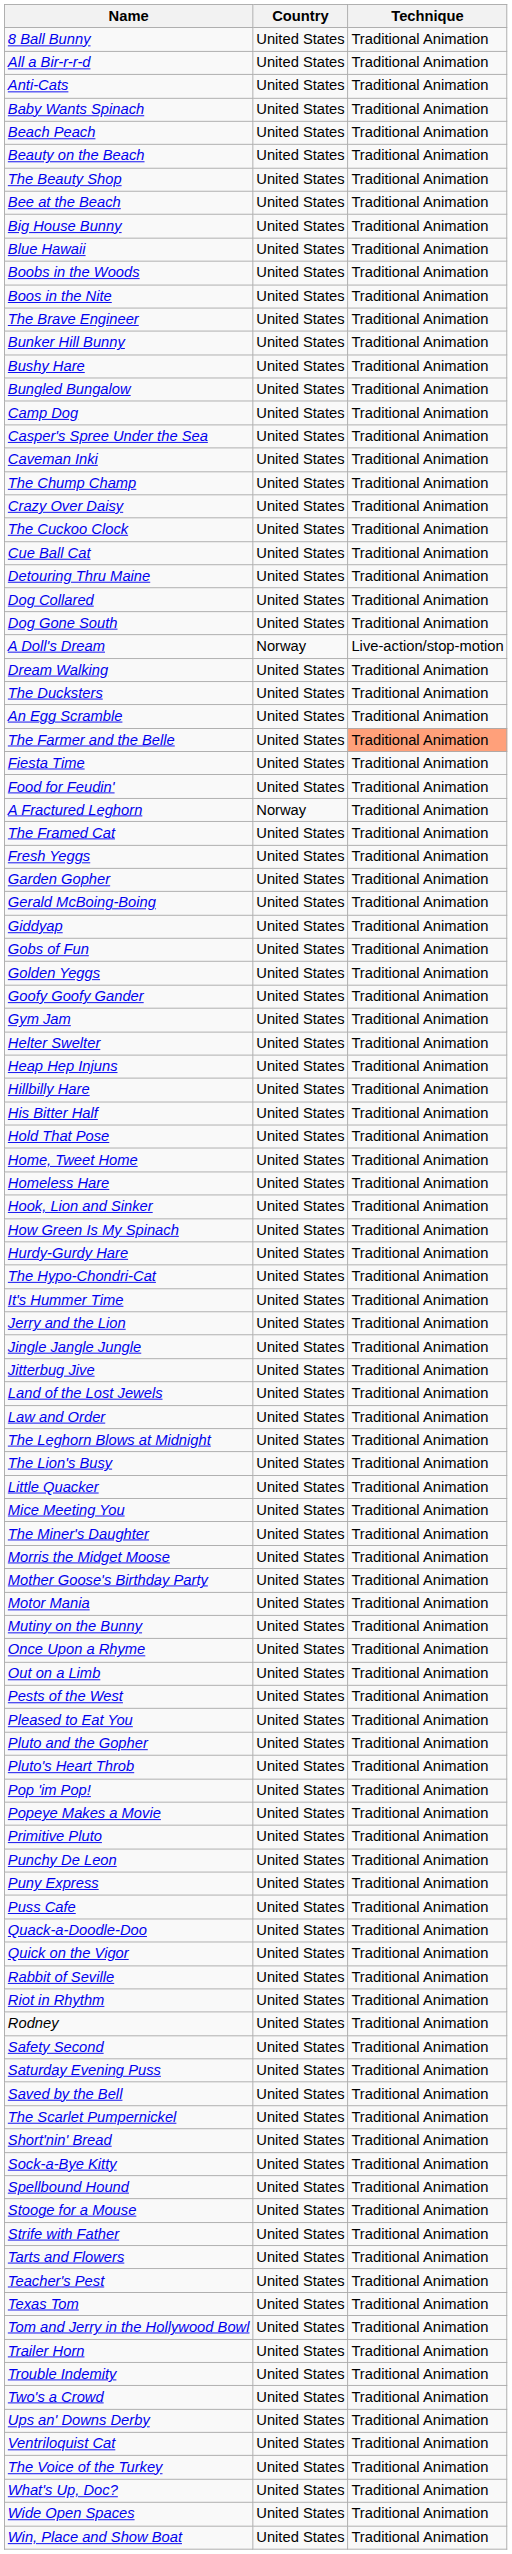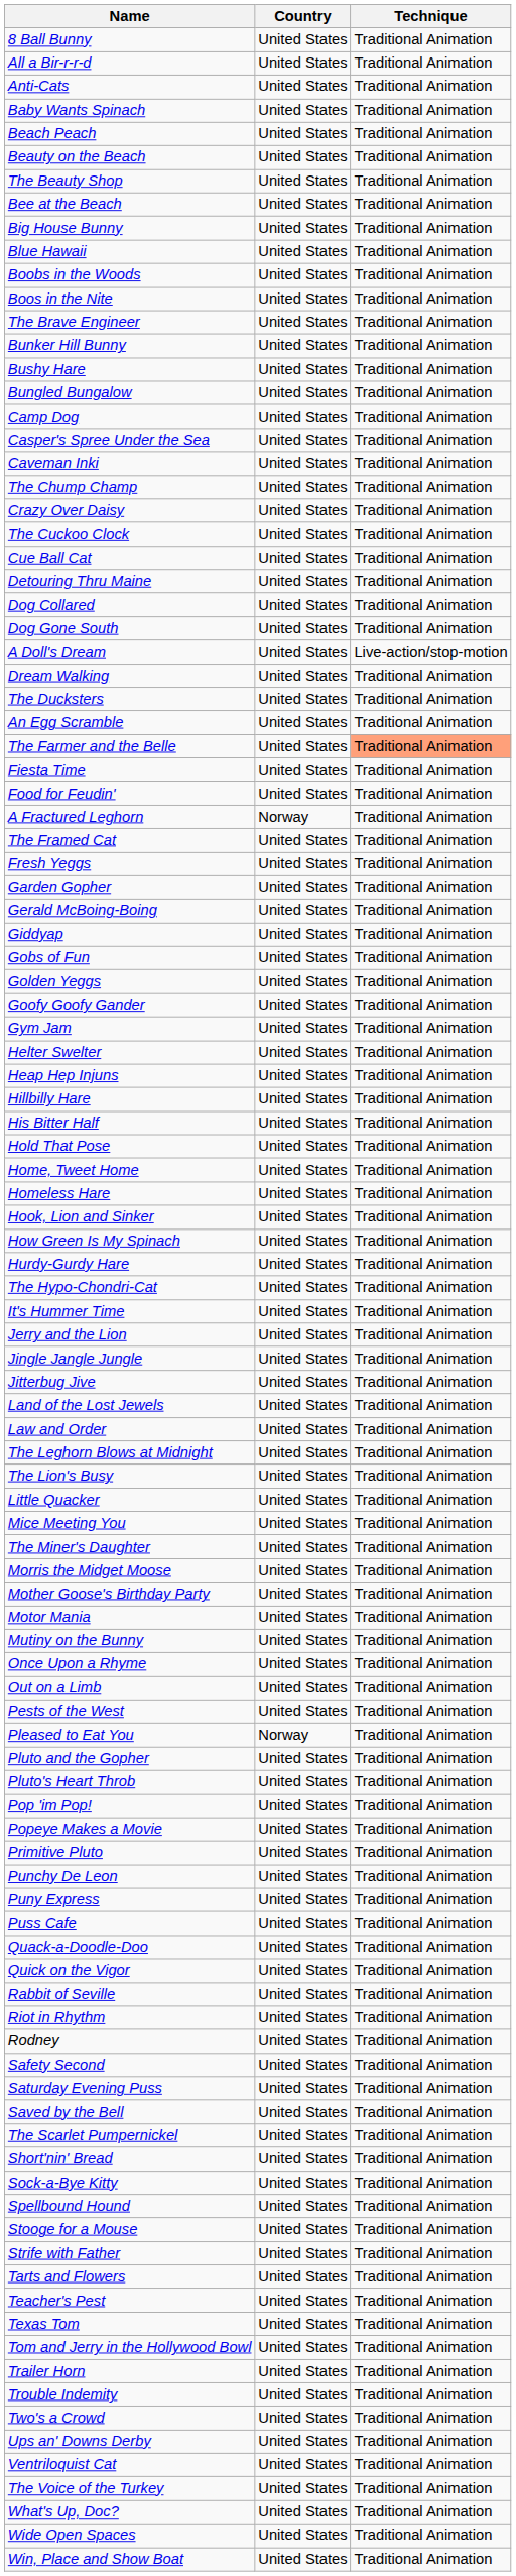 <table class="wikitable sortable">
 <tr>
 <th>Name</th>
 <th>Country</th>
 <th>Technique</th>
 </tr>
 <tr>
 <td><em><a href='#'>8 Ball Bunny</a></em></td>
 <td>United States</td>
 <td>Traditional Animation</td>
 </tr>
 <tr>
 <td><em><a href='#'>All a Bir-r-r-d</a></em></td>
 <td>United States</td>
 <td>Traditional Animation</td>
 </tr>
 <tr>
 <td><em><a href='#'>Anti-Cats</a></em></td>
 <td>United States</td>
 <td>Traditional Animation</td>
 </tr>
 <tr>
 <td><em><a href='#'>Baby Wants Spinach</a></em></td>
 <td>United States</td>
 <td>Traditional Animation</td>
 </tr>
 <tr>
 <td><em><a href='#'>Beach Peach</a></em></td>
 <td>United States</td>
 <td>Traditional Animation</td>
 </tr>
 <tr>
 <td><em><a href='#'>Beauty on the Beach</a></em></td>
 <td>United States</td>
 <td>Traditional Animation</td>
 </tr>
 <tr>
 <td><em><a href='#'>The Beauty Shop</a></em></td>
 <td>United States</td>
 <td>Traditional Animation</td>
 </tr>
 <tr>
 <td><em><a href='#'>Bee at the Beach</a></em></td>
 <td>United States</td>
 <td>Traditional Animation</td>
 </tr>
 <tr>
 <td><em><a href='#'>Big House Bunny</a></em></td>
 <td>United States</td>
 <td>Traditional Animation</td>
 </tr>
 <tr>
 <td><em><a href='#'>Blue Hawaii</a></em></td>
 <td>United States</td>
 <td>Traditional Animation</td>
 </tr>
 <tr>
 <td><em><a href='#'>Boobs in the Woods</a></em></td>
 <td>United States</td>
 <td>Traditional Animation</td>
 </tr>
 <tr>
 <td><em><a href='#'>Boos in the Nite</a></em></td>
 <td>United States</td>
 <td>Traditional Animation</td>
 </tr>
 <tr>
 <td><em><a href='#'>The Brave Engineer</a></em></td>
 <td>United States</td>
 <td>Traditional Animation</td>
 </tr>
 <tr>
 <td><em><a href='#'>Bunker Hill Bunny</a></em></td>
 <td>United States</td>
 <td>Traditional Animation</td>
 </tr>
 <tr>
 <td><em><a href='#'>Bushy Hare</a></em></td>
 <td>United States</td>
 <td>Traditional Animation</td>
 </tr>
 <tr>
 <td><em><a href='#'>Bungled Bungalow</a></em></td>
 <td>United States</td>
 <td>Traditional Animation</td>
 </tr>
 <tr>
 <td><em><a href='#'>Camp Dog</a></em></td>
 <td>United States</td>
 <td>Traditional Animation</td>
 </tr>
 <tr>
 <td><em><a href='#'>Casper's Spree Under the Sea</a></em></td>
 <td>United States</td>
 <td>Traditional Animation</td>
 </tr>
 <tr>
 <td><em><a href='#'>Caveman Inki</a></em></td>
 <td>United States</td>
 <td>Traditional Animation</td>
 </tr>
 <tr>
 <td><em><a href='#'>The Chump Champ</a></em></td>
 <td>United States</td>
 <td>Traditional Animation</td>
 </tr>
 <tr>
 <td><em><a href='#'>Crazy Over Daisy</a></em></td>
 <td>United States</td>
 <td>Traditional Animation</td>
 </tr>
 <tr>
 <td><em><a href='#'>The Cuckoo Clock</a></em></td>
 <td>United States</td>
 <td>Traditional Animation</td>
 </tr>
 <tr>
 <td><em><a href='#'>Cue Ball Cat</a></em></td>
 <td>United States</td>
 <td>Traditional Animation</td>
 </tr>
 <tr>
 <td><em><a href='#'>Detouring Thru Maine</a></em></td>
 <td>United States</td>
 <td>Traditional Animation</td>
 </tr>
 <tr>
 <td><em><a href='#'>Dog Collared</a></em></td>
 <td>United States</td>
 <td>Traditional Animation</td>
 </tr>
 <tr>
 <td><em><a href='#'>Dog Gone South</a></em></td>
 <td>United States</td>
 <td>Traditional Animation</td>
 </tr>
 <tr>
 <td><em><a href='#'>A Doll's Dream</a></em></td>
-<td>Norway</td>
+<td>United States</td>
 <td>Live-action/stop-motion</td>
 </tr>
 <tr>
 <td><em><a href='#'>Dream Walking</a></em></td>
 <td>United States</td>
 <td>Traditional Animation</td>
 </tr>
 <tr>
 <td><em><a href='#'>The Ducksters</a></em></td>
 <td>United States</td>
 <td>Traditional Animation</td>
 </tr>
 <tr>
 <td><em><a href='#'>An Egg Scramble</a></em></td>
 <td>United States</td>
 <td>Traditional Animation</td>
 </tr>
 <tr>
 <td><em><a href='#'>The Farmer and the Belle</a></em></td>
 <td>United States</td>
 <td style="background: lightsalmon;">Traditional Animation</td>
 </tr>
 <tr>
 <td><em><a href='#'>Fiesta Time</a></em></td>
 <td>United States</td>
 <td>Traditional Animation</td>
 </tr>
 <tr>
 <td><em><a href='#'>Food for Feudin'</a></em></td>
 <td>United States</td>
 <td>Traditional Animation</td>
 </tr>
 <tr>
 <td><em><a href='#'>A Fractured Leghorn</a></em></td>
 <td>Norway</td>
 <td>Traditional Animation</td>
 </tr>
 <tr>
 <td><em><a href='#'>The Framed Cat</a></em></td>
 <td>United States</td>
 <td>Traditional Animation</td>
 </tr>
 <tr>
 <td><em><a href='#'>Fresh Yeggs</a></em></td>
 <td>United States</td>
 <td>Traditional Animation</td>
 </tr>
 <tr>
 <td><em><a href='#'>Garden Gopher</a></em></td>
 <td>United States</td>
 <td>Traditional Animation</td>
 </tr>
 <tr>
 <td><em><a href='#'>Gerald McBoing-Boing</a></em></td>
 <td>United States</td>
 <td>Traditional Animation</td>
 </tr>
 <tr>
 <td><em><a href='#'>Giddyap</a></em></td>
 <td>United States</td>
 <td>Traditional Animation</td>
 </tr>
 <tr>
 <td><em><a href='#'>Gobs of Fun</a></em></td>
 <td>United States</td>
 <td>Traditional Animation</td>
 </tr>
 <tr>
 <td><em><a href='#'>Golden Yeggs</a></em></td>
 <td>United States</td>
 <td>Traditional Animation</td>
 </tr>
 <tr>
 <td><em><a href='#'>Goofy Goofy Gander</a></em></td>
 <td>United States</td>
 <td>Traditional Animation</td>
 </tr>
 <tr>
 <td><em><a href='#'>Gym Jam</a></em></td>
 <td>United States</td>
 <td>Traditional Animation</td>
 </tr>
 <tr>
 <td><em><a href='#'>Helter Swelter</a></em></td>
 <td>United States</td>
 <td>Traditional Animation</td>
 </tr>
 <tr>
 <td><em><a href='#'>Heap Hep Injuns</a></em></td>
 <td>United States</td>
 <td>Traditional Animation</td>
 </tr>
 <tr>
 <td><em><a href='#'>Hillbilly Hare</a></em></td>
 <td>United States</td>
 <td>Traditional Animation</td>
 </tr>
 <tr>
 <td><em><a href='#'>His Bitter Half</a></em></td>
 <td>United States</td>
 <td>Traditional Animation</td>
 </tr>
 <tr>
 <td><em><a href='#'>Hold That Pose</a></em></td>
 <td>United States</td>
 <td>Traditional Animation</td>
 </tr>
 <tr>
 <td><em><a href='#'>Home, Tweet Home</a></em></td>
 <td>United States</td>
 <td>Traditional Animation</td>
 </tr>
 <tr>
 <td><em><a href='#'>Homeless Hare</a></em></td>
 <td>United States</td>
 <td>Traditional Animation</td>
 </tr>
 <tr>
 <td><em><a href='#'>Hook, Lion and Sinker</a></em></td>
 <td>United States</td>
 <td>Traditional Animation</td>
 </tr>
 <tr>
 <td><em><a href='#'>How Green Is My Spinach</a></em></td>
 <td>United States</td>
 <td>Traditional Animation</td>
 </tr>
 <tr>
 <td><em><a href='#'>Hurdy-Gurdy Hare</a></em></td>
 <td>United States</td>
 <td>Traditional Animation</td>
 </tr>
 <tr>
 <td><em><a href='#'>The Hypo-Chondri-Cat</a></em></td>
 <td>United States</td>
 <td>Traditional Animation</td>
 </tr>
 <tr>
 <td><em><a href='#'>It's Hummer Time</a></em></td>
 <td>United States</td>
 <td>Traditional Animation</td>
 </tr>
 <tr>
 <td><em><a href='#'>Jerry and the Lion</a></em></td>
 <td>United States</td>
 <td>Traditional Animation</td>
 </tr>
 <tr>
 <td><em><a href='#'>Jingle Jangle Jungle</a></em></td>
 <td>United States</td>
 <td>Traditional Animation</td>
 </tr>
 <tr>
 <td><em><a href='#'>Jitterbug Jive</a></em></td>
 <td>United States</td>
 <td>Traditional Animation</td>
 </tr>
 <tr>
 <td><em><a href='#'>Land of the Lost Jewels</a></em></td>
 <td>United States</td>
 <td>Traditional Animation</td>
 </tr>
 <tr>
 <td><em><a href='#'>Law and Order</a></em></td>
 <td>United States</td>
 <td>Traditional Animation</td>
 </tr>
 <tr>
 <td><em><a href='#'>The Leghorn Blows at Midnight</a></em></td>
 <td>United States</td>
 <td>Traditional Animation</td>
 </tr>
 <tr>
 <td><em><a href='#'>The Lion's Busy</a></em></td>
 <td>United States</td>
 <td>Traditional Animation</td>
 </tr>
 <tr>
 <td><em><a href='#'>Little Quacker</a></em></td>
 <td>United States</td>
 <td>Traditional Animation</td>
 </tr>
 <tr>
 <td><em><a href='#'>Mice Meeting You</a></em></td>
 <td>United States</td>
 <td>Traditional Animation</td>
 </tr>
 <tr>
 <td><em><a href='#'>The Miner's Daughter</a></em></td>
 <td>United States</td>
 <td>Traditional Animation</td>
 </tr>
 <tr>
 <td><em><a href='#'>Morris the Midget Moose</a></em></td>
 <td>United States</td>
 <td>Traditional Animation</td>
 </tr>
 <tr>
 <td><em><a href='#'>Mother Goose's Birthday Party</a></em></td>
 <td>United States</td>
 <td>Traditional Animation</td>
 </tr>
 <tr>
 <td><em><a href='#'>Motor Mania</a></em></td>
 <td>United States</td>
 <td>Traditional Animation</td>
 </tr>
 <tr>
 <td><em><a href='#'>Mutiny on the Bunny</a></em></td>
 <td>United States</td>
 <td>Traditional Animation</td>
 </tr>
 <tr>
 <td><em><a href='#'>Once Upon a Rhyme</a></em></td>
 <td>United States</td>
 <td>Traditional Animation</td>
 </tr>
 <tr>
 <td><em><a href='#'>Out on a Limb</a></em></td>
 <td>United States</td>
 <td>Traditional Animation</td>
 </tr>
 <tr>
 <td><em><a href='#'>Pests of the West</a></em></td>
 <td>United States</td>
 <td>Traditional Animation</td>
 </tr>
 <tr>
 <td><em><a href='#'>Pleased to Eat You</a></em></td>
-<td>United States</td>
+<td>Norway</td>
 <td>Traditional Animation</td>
 </tr>
 <tr>
 <td><em><a href='#'>Pluto and the Gopher</a></em></td>
 <td>United States</td>
 <td>Traditional Animation</td>
 </tr>
 <tr>
 <td><em><a href='#'>Pluto's Heart Throb</a></em></td>
 <td>United States</td>
 <td>Traditional Animation</td>
 </tr>
 <tr>
 <td><em><a href='#'>Pop 'im Pop!</a></em></td>
 <td>United States</td>
 <td>Traditional Animation</td>
 </tr>
 <tr>
 <td><em><a href='#'>Popeye Makes a Movie</a></em></td>
 <td>United States</td>
 <td>Traditional Animation</td>
 </tr>
 <tr>
 <td><em><a href='#'>Primitive Pluto</a></em></td>
 <td>United States</td>
 <td>Traditional Animation</td>
 </tr>
 <tr>
 <td><em><a href='#'>Punchy De Leon</a></em></td>
 <td>United States</td>
 <td>Traditional Animation</td>
 </tr>
 <tr>
 <td><em><a href='#'>Puny Express</a></em></td>
 <td>United States</td>
 <td>Traditional Animation</td>
 </tr>
 <tr>
 <td><em><a href='#'>Puss Cafe</a></em></td>
 <td>United States</td>
 <td>Traditional Animation</td>
 </tr>
 <tr>
 <td><em><a href='#'>Quack-a-Doodle-Doo</a></em></td>
 <td>United States</td>
 <td>Traditional Animation</td>
 </tr>
 <tr>
 <td><em><a href='#'>Quick on the Vigor</a></em></td>
 <td>United States</td>
 <td>Traditional Animation</td>
 </tr>
 <tr>
 <td><em><a href='#'>Rabbit of Seville</a></em></td>
 <td>United States</td>
 <td>Traditional Animation</td>
 </tr>
 <tr>
 <td><em><a href='#'>Riot in Rhythm</a></em></td>
 <td>United States</td>
 <td>Traditional Animation</td>
 </tr>
 <tr>
 <td><em>Rodney</em></td>
 <td>United States</td>
 <td>Traditional Animation</td>
 </tr>
 <tr>
 <td><em><a href='#'>Safety Second</a></em></td>
 <td>United States</td>
 <td>Traditional Animation</td>
 </tr>
 <tr>
 <td><em><a href='#'>Saturday Evening Puss</a></em></td>
 <td>United States</td>
 <td>Traditional Animation</td>
 </tr>
 <tr>
 <td><em><a href='#'>Saved by the Bell</a></em></td>
 <td>United States</td>
 <td>Traditional Animation</td>
 </tr>
 <tr>
 <td><em><a href='#'>The Scarlet Pumpernickel</a></em></td>
 <td>United States</td>
 <td>Traditional Animation</td>
 </tr>
 <tr>
 <td><em><a href='#'>Short'nin' Bread</a></em></td>
 <td>United States</td>
 <td>Traditional Animation</td>
 </tr>
 <tr>
 <td><em><a href='#'>Sock-a-Bye Kitty</a></em></td>
 <td>United States</td>
 <td>Traditional Animation</td>
 </tr>
 <tr>
 <td><em><a href='#'>Spellbound Hound</a></em></td>
 <td>United States</td>
 <td>Traditional Animation</td>
 </tr>
 <tr>
 <td><em><a href='#'>Stooge for a Mouse</a></em></td>
 <td>United States</td>
 <td>Traditional Animation</td>
 </tr>
 <tr>
 <td><em><a href='#'>Strife with Father</a></em></td>
 <td>United States</td>
 <td>Traditional Animation</td>
 </tr>
 <tr>
 <td><em><a href='#'>Tarts and Flowers</a></em></td>
 <td>United States</td>
 <td>Traditional Animation</td>
 </tr>
 <tr>
 <td><em><a href='#'>Teacher's Pest</a></em></td>
 <td>United States</td>
 <td>Traditional Animation</td>
 </tr>
 <tr>
 <td><em><a href='#'>Texas Tom</a></em></td>
 <td>United States</td>
 <td>Traditional Animation</td>
 </tr>
 <tr>
 <td><em><a href='#'>Tom and Jerry in the Hollywood Bowl</a></em></td>
 <td>United States</td>
 <td>Traditional Animation</td>
 </tr>
 <tr>
 <td><em><a href='#'>Trailer Horn</a></em></td>
 <td>United States</td>
 <td>Traditional Animation</td>
 </tr>
 <tr>
 <td><em><a href='#'>Trouble Indemity</a></em></td>
 <td>United States</td>
 <td>Traditional Animation</td>
 </tr>
 <tr>
 <td><em><a href='#'>Two's a Crowd</a></em></td>
 <td>United States</td>
 <td>Traditional Animation</td>
 </tr>
 <tr>
 <td><em><a href='#'>Ups an' Downs Derby</a></em></td>
 <td>United States</td>
 <td>Traditional Animation</td>
 </tr>
 <tr>
 <td><em><a href='#'>Ventriloquist Cat</a></em></td>
 <td>United States</td>
 <td>Traditional Animation</td>
 </tr>
 <tr>
 <td><em><a href='#'>The Voice of the Turkey</a></em></td>
 <td>United States</td>
 <td>Traditional Animation</td>
 </tr>
 <tr>
 <td><em><a href='#'>What's Up, Doc?</a></em></td>
 <td>United States</td>
 <td>Traditional Animation</td>
 </tr>
 <tr>
 <td><em><a href='#'>Wide Open Spaces</a></em></td>
 <td>United States</td>
 <td>Traditional Animation</td>
 </tr>
 <tr>
 <td><em><a href='#'>Win, Place and Show Boat</a></em></td>
 <td>United States</td>
 <td>Traditional Animation</td>
 </tr>
 </table>
